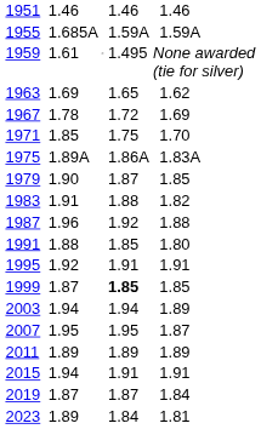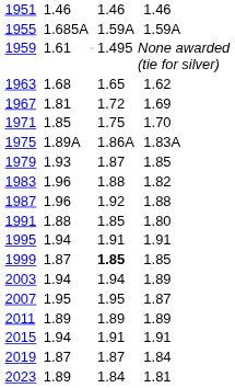 <table>
 <tr valign="top">
 <td><a href='#'>1951</a><br></td>
 <td></td>
 <td>1.46</td>
 <td></td>
 <td>1.46</td>
 <td></td>
 <td>1.46</td>
 </tr>
 <tr valign="top">
 <td><a href='#'>1955</a><br></td>
 <td></td>
 <td>1.685A</td>
 <td></td>
 <td>1.59A</td>
 <td></td>
 <td>1.59A</td>
 </tr>
 <tr valign="top">
 <td><a href='#'>1959</a><br></td>
 <td></td>
 <td>1.61</td>
 <td><hr></td>
 <td>1.495</td>
 <td colspan=2><em>None awarded</em><br><span><em>(tie for silver)</em></span></td>
 </tr>
 <tr valign="top">
 <td><a href='#'>1963</a><br></td>
 <td></td>
-<td>1.69</td>
+<td>1.68</td>
 <td></td>
 <td>1.65</td>
 <td></td>
 <td>1.62</td>
 </tr>
 <tr valign="top">
 <td><a href='#'>1967</a><br></td>
 <td></td>
-<td>1.78</td>
+<td>1.81</td>
 <td></td>
 <td>1.72</td>
 <td></td>
 <td>1.69</td>
 </tr>
 <tr valign="top">
 <td><a href='#'>1971</a><br></td>
 <td></td>
 <td>1.85</td>
 <td></td>
 <td>1.75</td>
 <td></td>
 <td>1.70</td>
 </tr>
 <tr valign="top">
 <td><a href='#'>1975</a><br></td>
 <td></td>
 <td>1.89A</td>
 <td></td>
 <td>1.86A</td>
 <td></td>
 <td>1.83A</td>
 </tr>
 <tr valign="top">
 <td><a href='#'>1979</a><br></td>
 <td></td>
-<td>1.90</td>
+<td>1.93</td>
 <td></td>
 <td>1.87</td>
 <td></td>
 <td>1.85</td>
 </tr>
 <tr valign="top">
 <td><a href='#'>1983</a><br></td>
 <td></td>
-<td>1.91</td>
+<td>1.96</td>
 <td></td>
 <td>1.88</td>
 <td></td>
 <td>1.82</td>
 </tr>
 <tr valign="top">
 <td><a href='#'>1987</a><br></td>
 <td></td>
 <td>1.96</td>
 <td></td>
 <td>1.92</td>
 <td></td>
 <td>1.88</td>
 </tr>
 <tr valign="top">
 <td><a href='#'>1991</a><br></td>
 <td></td>
 <td>1.88</td>
 <td></td>
 <td>1.85</td>
 <td></td>
 <td>1.80</td>
 </tr>
 <tr valign="top">
 <td><a href='#'>1995</a><br></td>
 <td></td>
-<td>1.92</td>
+<td>1.94</td>
 <td></td>
 <td>1.91</td>
 <td></td>
 <td>1.91</td>
 </tr>
 <tr valign="top">
 <td><a href='#'>1999</a><br></td>
 <td></td>
 <td>1.87</td>
 <td></td>
 <td><strong>1.85</strong></td>
 <td></td>
 <td>1.85</td>
 </tr>
 <tr valign="top">
 <td><a href='#'>2003</a><br></td>
 <td></td>
 <td>1.94</td>
 <td></td>
 <td>1.94</td>
 <td></td>
 <td>1.89</td>
 </tr>
 <tr valign="top">
 <td><a href='#'>2007</a><br></td>
 <td></td>
 <td>1.95</td>
 <td></td>
 <td>1.95</td>
 <td></td>
 <td>1.87</td>
 </tr>
 <tr valign="top">
 <td><a href='#'>2011</a><br></td>
 <td></td>
 <td>1.89</td>
 <td></td>
 <td>1.89</td>
 <td></td>
 <td>1.89</td>
 </tr>
 <tr valign="top">
 <td><a href='#'>2015</a><br></td>
 <td></td>
 <td>1.94</td>
 <td></td>
 <td>1.91</td>
 <td></td>
 <td>1.91</td>
 </tr>
 <tr valign="top">
 <td><a href='#'>2019</a><br></td>
 <td></td>
 <td>1.87</td>
 <td></td>
 <td>1.87</td>
 <td></td>
 <td>1.84</td>
 </tr>
 <tr valign="top">
 <td><a href='#'>2023</a><br></td>
 <td></td>
 <td>1.89</td>
 <td></td>
 <td>1.84</td>
 <td></td>
 <td>1.81</td>
 </tr>
 </table>
